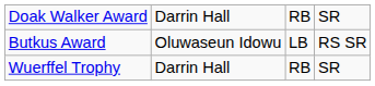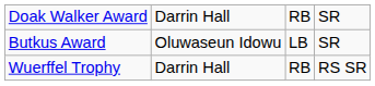 <table class="wikitable">
 <tr>
 <td><a href='#'>Doak Walker Award</a></td>
 <td>Darrin Hall</td>
 <td>RB</td>
 <td>SR</td>
 </tr>
 <tr>
 <td><a href='#'>Butkus Award</a></td>
 <td>Oluwaseun Idowu</td>
 <td>LB</td>
-<td>RS SR</td>
+<td>SR</td>
 </tr>
 <tr>
 <td><a href='#'>Wuerffel Trophy</a></td>
 <td>Darrin Hall</td>
 <td>RB</td>
-<td>SR</td>
+<td>RS SR</td>
 </tr>
 </table>
